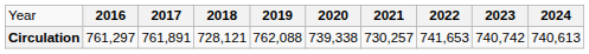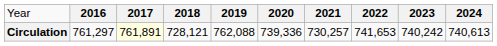 <table class="wikitable">
 <tr>
 <td>Year</td>
 <th>2016</th>
 <th>2017</th>
 <th>2018</th>
 <th>2019</th>
 <th>2020</th>
 <th>2021</th>
 <th>2022</th>
 <th>2023</th>
 <th>2024</th>
 </tr>
 <tr>
 <th>Circulation</th>
 <td>761,297</td>
-<td>761,891</td>
+<td style="background: lightyellow;">761,891</td>
 <td>728,121</td>
 <td>762,088</td>
-<td>739,338</td>
+<td>739,336</td>
 <td>730,257</td>
 <td>741,653</td>
-<td>740,742</td>
+<td>740,242</td>
 <td>740,613</td>
 </tr>
 </table>
